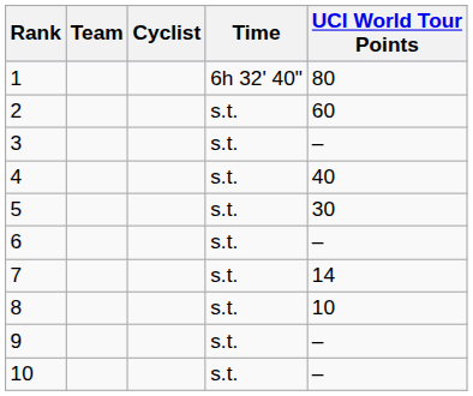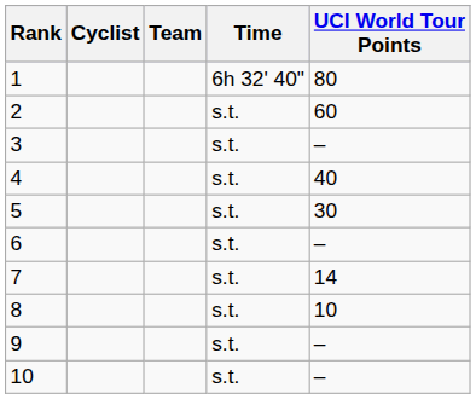 <table class="wikitable">
 <tr style="background:#ccccff;">
 <th>Rank</th>
+<th>Cyclist</th>
 <th>Team</th>
-<th>Cyclist</th>
 <th>Time</th>
 <th><a href='#'>UCI World Tour</a><br>Points</th>
 </tr>
 <tr>
 <td>1</td>
 <td></td>
 <td></td>
 <td>6h 32' 40"</td>
 <td>80</td>
 </tr>
 <tr>
 <td>2</td>
 <td></td>
 <td></td>
 <td>s.t.</td>
 <td>60</td>
 </tr>
 <tr>
 <td>3</td>
 <td></td>
 <td></td>
 <td>s.t.</td>
 <td>–</td>
 </tr>
 <tr>
 <td>4</td>
 <td></td>
 <td></td>
 <td>s.t.</td>
 <td>40</td>
 </tr>
 <tr>
 <td>5</td>
 <td></td>
 <td></td>
 <td>s.t.</td>
 <td>30</td>
 </tr>
 <tr>
 <td>6</td>
 <td></td>
 <td></td>
 <td>s.t.</td>
 <td>–</td>
 </tr>
 <tr>
 <td>7</td>
 <td></td>
 <td></td>
 <td>s.t.</td>
 <td>14</td>
 </tr>
 <tr>
 <td>8</td>
 <td></td>
 <td></td>
 <td>s.t.</td>
 <td>10</td>
 </tr>
 <tr>
 <td>9</td>
 <td></td>
 <td></td>
 <td>s.t.</td>
 <td>–</td>
 </tr>
 <tr>
 <td>10</td>
 <td></td>
 <td></td>
 <td>s.t.</td>
 <td>–</td>
 </tr>
 </table>
